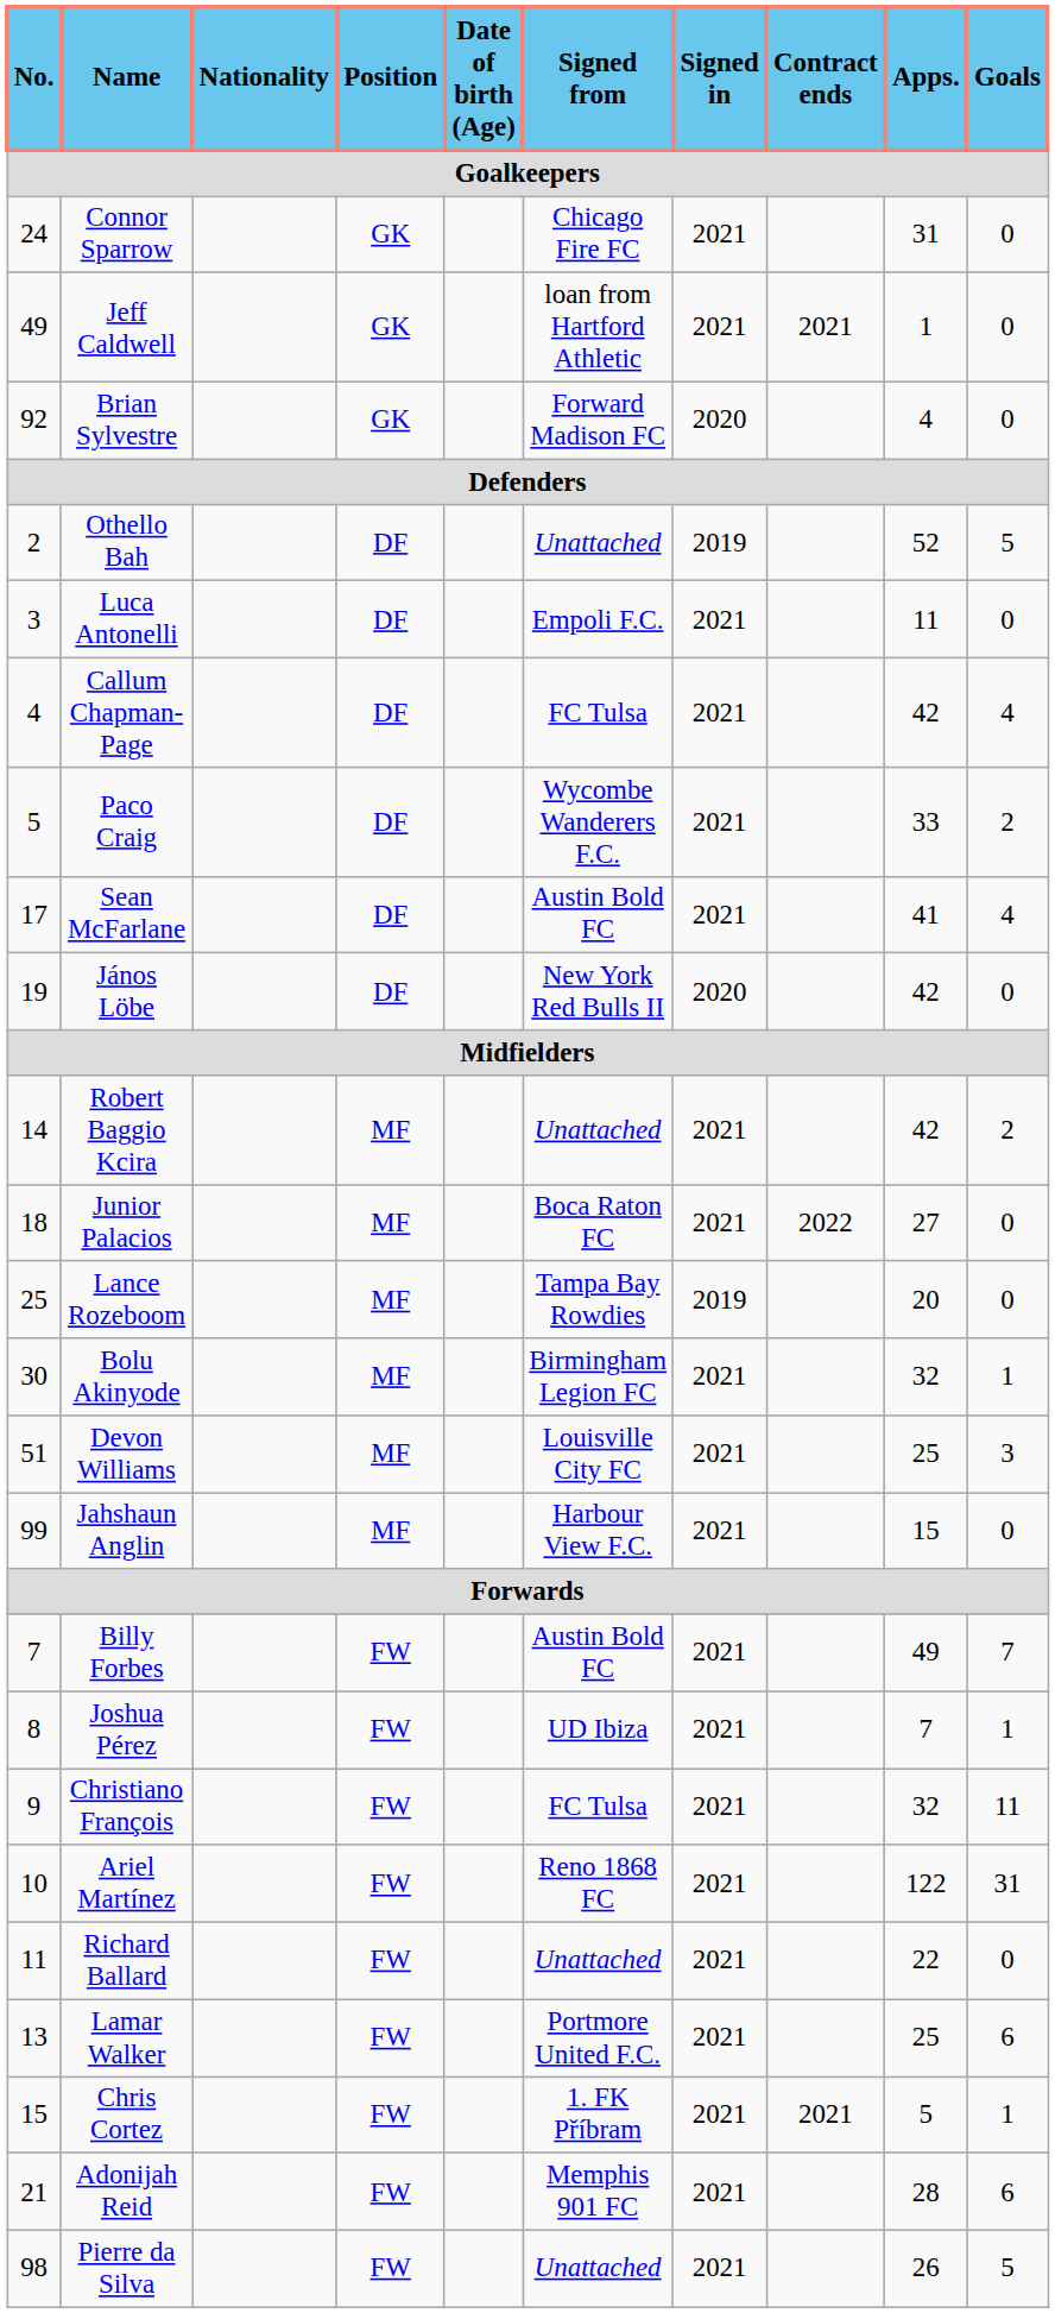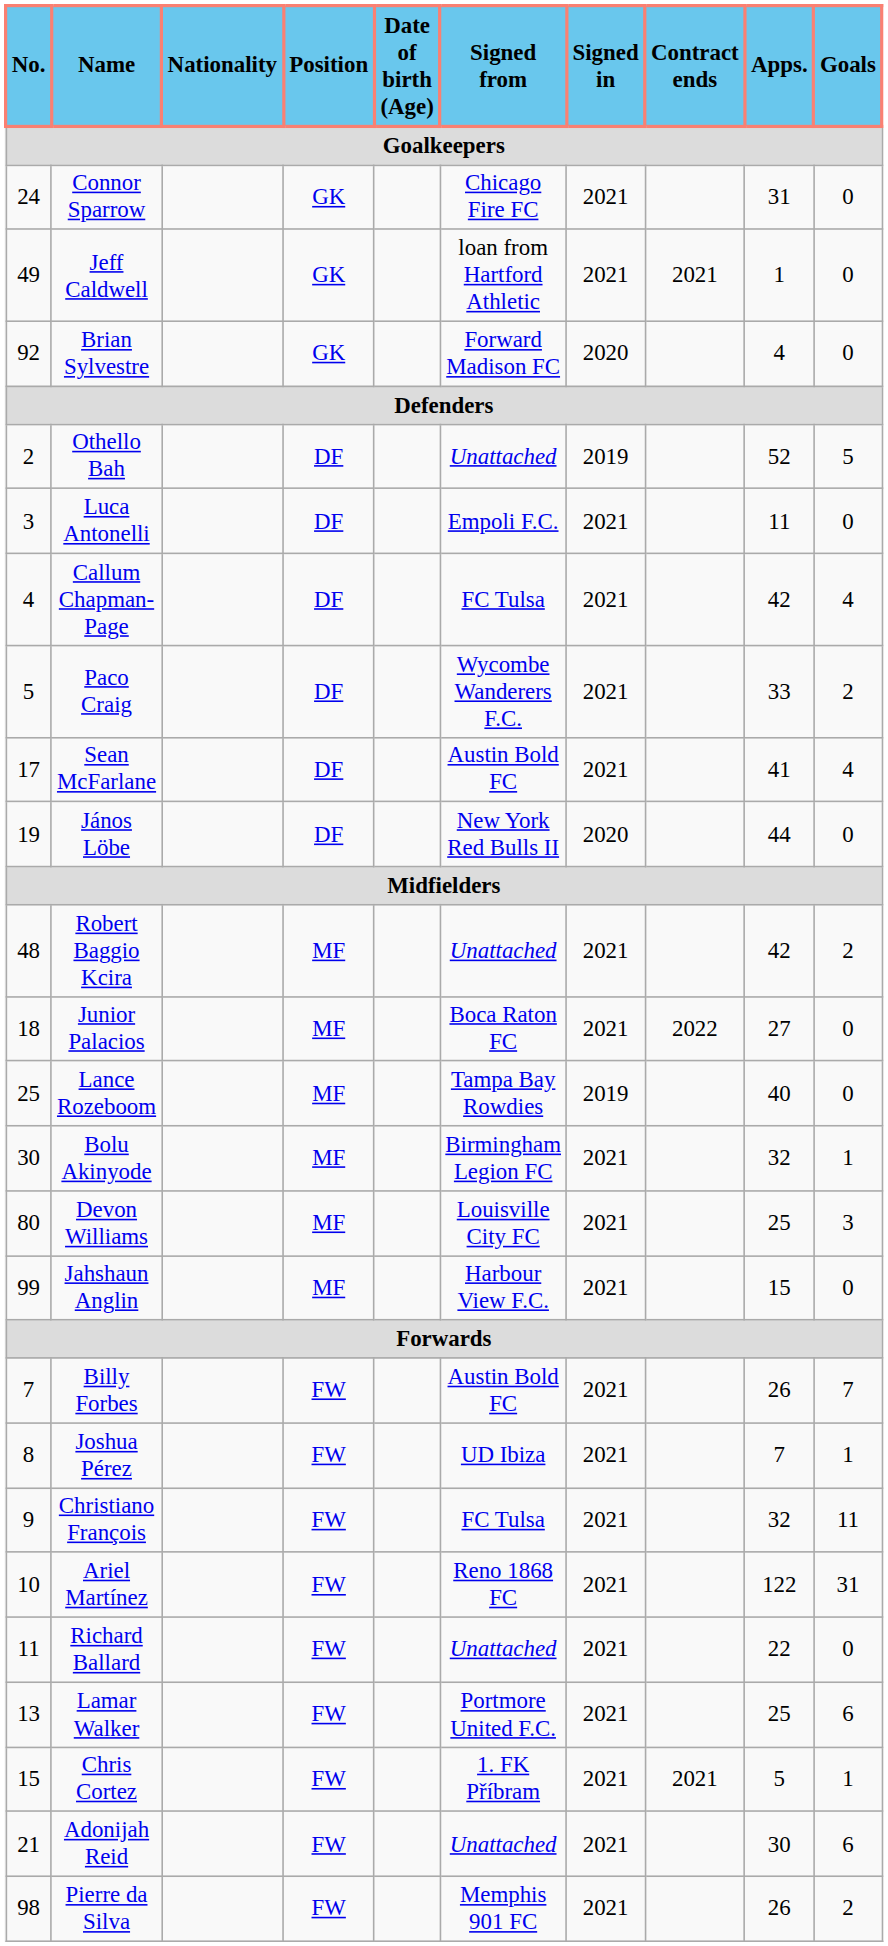 <table class="wikitable"  style="text-align:center; font-size:90%; width:85%;">
 <tr>
 <th style="background:#69C7ED; border:salmon 2px solid;">No.</th>
 <th style="background:#69C7ED; border:salmon 2px solid;">Name</th>
 <th style="background:#69C7ED; border:salmon 2px solid;">Nationality</th>
 <th style="background:#69C7ED; border:salmon 2px solid;">Position</th>
 <th style="background:#69C7ED; border:salmon 2px solid;">Date of birth (Age)</th>
 <th style="background:#69C7ED; border:salmon 2px solid;">Signed from</th>
 <th style="background:#69C7ED; border:salmon 2px solid;">Signed in</th>
 <th style="background:#69C7ED; border:salmon 2px solid;">Contract ends</th>
 <th style="background:#69C7ED; border:salmon 2px solid;">Apps.</th>
 <th style="background:#69C7ED; border:salmon 2px solid;">Goals</th>
 </tr>
 <tr>
 <th colspan="11"  style="background:#dcdcdc; text-align:center;">Goalkeepers</th>
 </tr>
 <tr>
 <td>24</td>
 <td><a href='#'>Connor Sparrow</a></td>
 <td></td>
 <td><a href='#'>GK</a></td>
 <td></td>
 <td><a href='#'>Chicago Fire FC</a></td>
 <td>2021</td>
 <td></td>
 <td>31</td>
 <td>0</td>
 </tr>
 <tr>
 <td>49</td>
 <td><a href='#'>Jeff Caldwell</a></td>
 <td></td>
 <td><a href='#'>GK</a></td>
 <td></td>
 <td>loan from <a href='#'>Hartford Athletic</a></td>
 <td>2021</td>
 <td>2021</td>
 <td>1</td>
 <td>0</td>
 </tr>
 <tr>
 <td>92</td>
 <td><a href='#'>Brian Sylvestre</a></td>
 <td></td>
 <td><a href='#'>GK</a></td>
 <td></td>
 <td><a href='#'>Forward Madison FC</a></td>
 <td>2020</td>
 <td></td>
 <td>4</td>
 <td>0</td>
 </tr>
 <tr>
 <th colspan="11"  style="background:#dcdcdc; text-align:center;">Defenders</th>
 </tr>
 <tr>
 <td>2</td>
 <td><a href='#'>Othello Bah</a></td>
 <td></td>
 <td><a href='#'>DF</a></td>
 <td></td>
 <td><em><a href='#'>Unattached</a></em></td>
 <td>2019</td>
 <td></td>
 <td>52</td>
 <td>5</td>
 </tr>
 <tr>
 <td>3</td>
 <td><a href='#'>Luca Antonelli</a></td>
 <td></td>
 <td><a href='#'>DF</a></td>
 <td></td>
 <td> <a href='#'>Empoli F.C.</a></td>
 <td>2021</td>
 <td></td>
 <td>11</td>
 <td>0</td>
 </tr>
 <tr>
 <td>4</td>
 <td><a href='#'>Callum Chapman-Page</a></td>
 <td></td>
 <td><a href='#'>DF</a></td>
 <td></td>
 <td><a href='#'>FC Tulsa</a></td>
 <td>2021</td>
 <td></td>
 <td>42</td>
 <td>4</td>
 </tr>
 <tr>
 <td>5</td>
 <td><a href='#'>Paco Craig</a></td>
 <td></td>
 <td><a href='#'>DF</a></td>
 <td></td>
 <td> <a href='#'>Wycombe Wanderers F.C.</a></td>
 <td>2021</td>
 <td></td>
 <td>33</td>
 <td>2</td>
 </tr>
 <tr>
 <td>17</td>
 <td><a href='#'>Sean McFarlane</a></td>
 <td></td>
 <td><a href='#'>DF</a></td>
 <td></td>
 <td><a href='#'>Austin Bold FC</a></td>
 <td>2021</td>
 <td></td>
 <td>41</td>
 <td>4</td>
 </tr>
 <tr>
 <td>19</td>
 <td><a href='#'>János Löbe</a></td>
 <td></td>
 <td><a href='#'>DF</a></td>
 <td></td>
 <td><a href='#'>New York Red Bulls II</a></td>
 <td>2020</td>
 <td></td>
-<td>42</td>
+<td>44</td>
 <td>0</td>
 </tr>
 <tr>
 <th colspan="11"  style="background:#dcdcdc; text-align:center;">Midfielders</th>
 </tr>
 <tr>
-<td>14</td>
+<td>48</td>
 <td><a href='#'>Robert Baggio Kcira</a></td>
 <td></td>
 <td><a href='#'>MF</a></td>
 <td></td>
 <td><em><a href='#'>Unattached</a></em></td>
 <td>2021</td>
 <td></td>
 <td>42</td>
 <td>2</td>
 </tr>
 <tr>
 <td>18</td>
 <td><a href='#'>Junior Palacios</a></td>
 <td></td>
 <td><a href='#'>MF</a></td>
 <td></td>
 <td><a href='#'>Boca Raton FC</a></td>
 <td>2021</td>
 <td>2022</td>
 <td>27</td>
 <td>0</td>
 </tr>
 <tr>
 <td>25</td>
 <td><a href='#'>Lance Rozeboom</a></td>
 <td></td>
 <td><a href='#'>MF</a></td>
 <td></td>
 <td><a href='#'>Tampa Bay Rowdies</a></td>
 <td>2019</td>
 <td></td>
-<td>20</td>
+<td>40</td>
 <td>0</td>
 </tr>
 <tr>
 <td>30</td>
 <td><a href='#'>Bolu Akinyode</a></td>
 <td></td>
 <td><a href='#'>MF</a></td>
 <td></td>
 <td><a href='#'>Birmingham Legion FC</a></td>
 <td>2021</td>
 <td></td>
 <td>32</td>
 <td>1</td>
 </tr>
 <tr>
-<td>51</td>
+<td>80</td>
 <td><a href='#'>Devon Williams</a></td>
 <td></td>
 <td><a href='#'>MF</a></td>
 <td></td>
 <td><a href='#'>Louisville City FC</a></td>
 <td>2021</td>
 <td></td>
 <td>25</td>
 <td>3</td>
 </tr>
 <tr>
 <td>99</td>
 <td><a href='#'>Jahshaun Anglin</a></td>
 <td></td>
 <td><a href='#'>MF</a></td>
 <td></td>
 <td> <a href='#'>Harbour View F.C.</a></td>
 <td>2021</td>
 <td></td>
 <td>15</td>
 <td>0</td>
 </tr>
 <tr>
 <th colspan="11"  style="background:#dcdcdc; text-align:center;">Forwards</th>
 </tr>
 <tr>
 <td>7</td>
 <td><a href='#'>Billy Forbes</a></td>
 <td></td>
 <td><a href='#'>FW</a></td>
 <td></td>
 <td><a href='#'>Austin Bold FC</a></td>
 <td>2021</td>
 <td></td>
-<td>49</td>
+<td>26</td>
 <td>7</td>
 </tr>
 <tr>
 <td>8</td>
 <td><a href='#'>Joshua Pérez</a></td>
 <td></td>
 <td><a href='#'>FW</a></td>
 <td></td>
 <td> <a href='#'>UD Ibiza</a></td>
 <td>2021</td>
 <td></td>
 <td>7</td>
 <td>1</td>
 </tr>
 <tr>
 <td>9</td>
 <td><a href='#'>Christiano François</a></td>
 <td></td>
 <td><a href='#'>FW</a></td>
 <td></td>
 <td><a href='#'>FC Tulsa</a></td>
 <td>2021</td>
 <td></td>
 <td>32</td>
 <td>11</td>
 </tr>
 <tr>
 <td>10</td>
 <td><a href='#'>Ariel Martínez</a></td>
 <td></td>
 <td><a href='#'>FW</a></td>
 <td></td>
 <td><a href='#'>Reno 1868 FC</a></td>
 <td>2021</td>
 <td></td>
 <td>122</td>
 <td>31</td>
 </tr>
 <tr>
 <td>11</td>
 <td><a href='#'>Richard Ballard</a></td>
 <td></td>
 <td><a href='#'>FW</a></td>
 <td></td>
 <td><em><a href='#'>Unattached</a></em></td>
 <td>2021</td>
 <td></td>
 <td>22</td>
 <td>0</td>
 </tr>
 <tr>
 <td>13</td>
 <td><a href='#'>Lamar Walker</a></td>
 <td></td>
 <td><a href='#'>FW</a></td>
 <td></td>
 <td> <a href='#'>Portmore United F.C.</a></td>
 <td>2021</td>
 <td></td>
 <td>25</td>
 <td>6</td>
 </tr>
 <tr>
 <td>15</td>
 <td><a href='#'>Chris Cortez</a></td>
 <td></td>
 <td><a href='#'>FW</a></td>
 <td></td>
 <td> <a href='#'>1. FK Příbram</a></td>
 <td>2021</td>
 <td>2021</td>
 <td>5</td>
 <td>1</td>
 </tr>
 <tr>
 <td>21</td>
 <td><a href='#'>Adonijah Reid</a></td>
 <td></td>
 <td><a href='#'>FW</a></td>
 <td></td>
-<td><a href='#'>Memphis 901 FC</a></td>
+<td><em><a href='#'>Unattached</a></em></td>
 <td>2021</td>
 <td></td>
-<td>28</td>
+<td>30</td>
 <td>6</td>
 </tr>
 <tr>
 <td>98</td>
 <td><a href='#'>Pierre da Silva</a></td>
 <td></td>
 <td><a href='#'>FW</a></td>
 <td></td>
-<td><em><a href='#'>Unattached</a></em></td>
+<td><a href='#'>Memphis 901 FC</a></td>
 <td>2021</td>
 <td></td>
 <td>26</td>
-<td>5</td>
+<td>2</td>
 </tr>
 <tr>
 </tr>
 </table>
